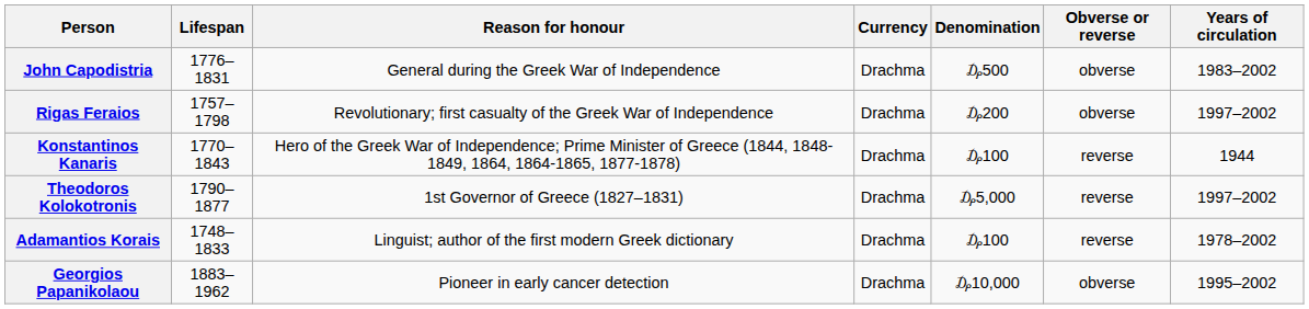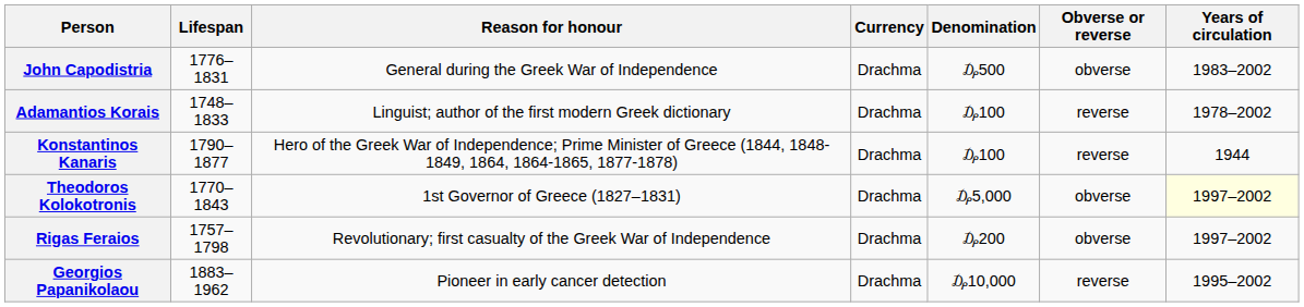 <table class="wikitable" style="font-size:95%; text-align:center;">
 <tr>
 <th>Person</th>
 <th>Lifespan</th>
 <th>Reason for honour</th>
 <th>Currency</th>
 <th>Denomination</th>
 <th>Obverse or reverse</th>
 <th>Years of circulation</th>
 </tr>
 <tr>
 <th><a href='#'>John Capodistria</a></th>
 <td>1776–1831</td>
 <td>General during the Greek War of Independence</td>
 <td>Drachma</td>
 <td>₯500</td>
 <td>obverse</td>
 <td>1983–2002</td>
 </tr>
 <tr>
+<th><a href='#'>Adamantios Korais</a></th>
+<td>1748–1833</td>
+<td>Linguist; author of the first modern Greek dictionary</td>
+<td>Drachma</td>
+<td>₯100</td>
+<td>reverse</td>
+<td>1978–2002</td>
+</tr>
+<tr>
+<th><a href='#'>Konstantinos Kanaris</a></th>
+<td>1790–1877</td>
+<td>Hero of the Greek War of Independence; Prime Minister of Greece (1844, 1848-1849, 1864, 1864-1865, 1877-1878)</td>
+<td>Drachma</td>
+<td>₯100</td>
+<td>reverse</td>
+<td>1944</td>
+</tr>
+<tr>
+<th><a href='#'>Theodoros Kolokotronis</a></th>
+<td>1770–1843</td>
+<td>1st Governor of Greece (1827–1831)</td>
+<td>Drachma</td>
+<td>₯5,000</td>
+<td>obverse</td>
+<td style="background: lightyellow;">1997–2002</td>
+</tr>
+<tr>
 <th><a href='#'>Rigas Feraios</a></th>
 <td>1757–1798</td>
 <td>Revolutionary; first casualty of the Greek War of Independence</td>
 <td>Drachma</td>
 <td>₯200</td>
 <td>obverse</td>
 <td>1997–2002</td>
 </tr>
 <tr>
-<th><a href='#'>Konstantinos Kanaris</a></th>
-<td>1770–1843</td>
-<td>Hero of the Greek War of Independence; Prime Minister of Greece (1844, 1848-1849, 1864, 1864-1865, 1877-1878)</td>
-<td>Drachma</td>
-<td>₯100</td>
-<td>reverse</td>
-<td>1944</td>
-</tr>
-<tr>
-<th><a href='#'>Theodoros Kolokotronis</a></th>
-<td>1790–1877</td>
-<td>1st Governor of Greece (1827–1831)</td>
-<td>Drachma</td>
-<td>₯5,000</td>
-<td>reverse</td>
-<td>1997–2002</td>
-</tr>
-<tr>
-<th><a href='#'>Adamantios Korais</a></th>
-<td>1748–1833</td>
-<td>Linguist; author of the first modern Greek dictionary</td>
-<td>Drachma</td>
-<td>₯100</td>
-<td>reverse</td>
-<td>1978–2002</td>
-</tr>
-<tr>
 <th><a href='#'>Georgios Papanikolaou</a></th>
 <td>1883–1962</td>
 <td>Pioneer in early cancer detection</td>
 <td>Drachma</td>
 <td>₯10,000</td>
-<td>obverse</td>
+<td>reverse</td>
 <td>1995–2002</td>
 </tr>
 </table>
